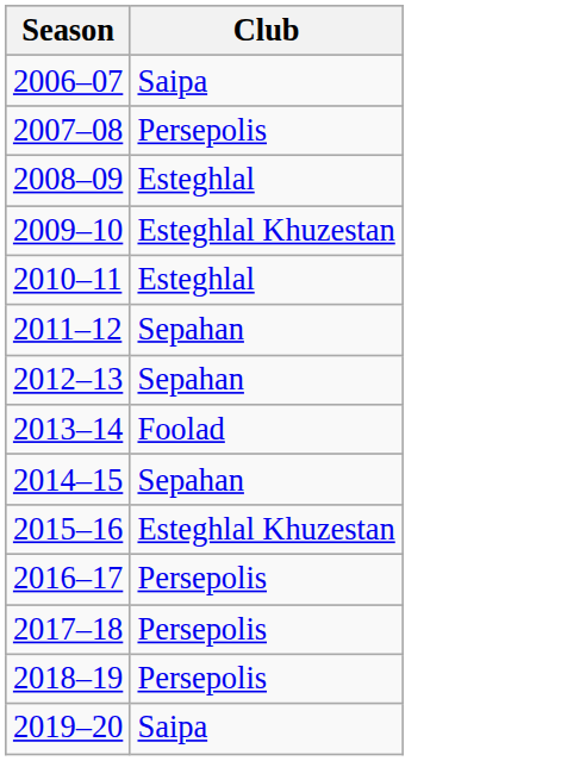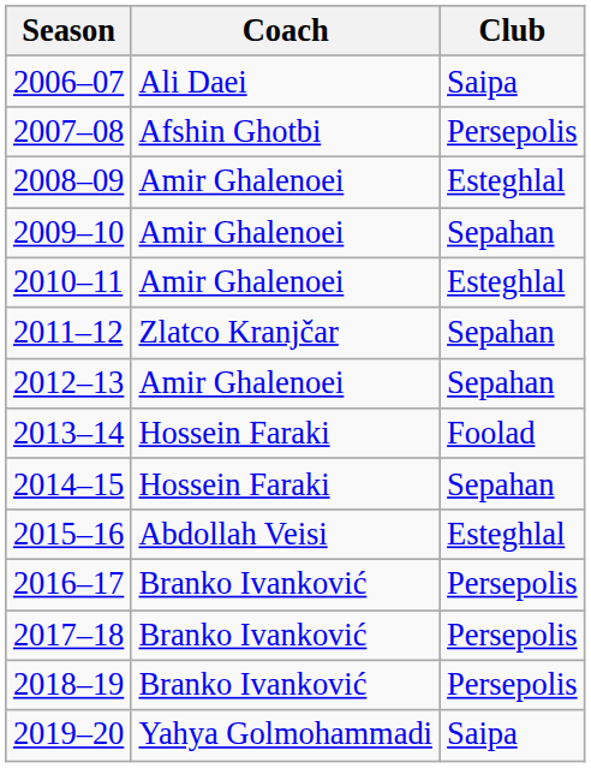 <table class="wikitable">
 <tr>
 <th>Season</th>
+<th>Coach</th>
 <th>Club</th>
 </tr>
 <tr>
 <td><a href='#'>2006–07</a></td>
+<td> <a href='#'>Ali Daei</a></td>
 <td><a href='#'>Saipa</a></td>
 </tr>
 <tr>
 <td><a href='#'>2007–08</a></td>
+<td> <a href='#'>Afshin Ghotbi</a></td>
 <td><a href='#'>Persepolis</a></td>
 </tr>
 <tr>
 <td><a href='#'>2008–09</a></td>
+<td> <a href='#'>Amir Ghalenoei</a></td>
 <td><a href='#'>Esteghlal</a></td>
 </tr>
 <tr>
 <td><a href='#'>2009–10</a></td>
-<td><a href='#'>Esteghlal Khuzestan</a></td>
+<td> <a href='#'>Amir Ghalenoei</a></td>
+<td><a href='#'>Sepahan</a></td>
 </tr>
 <tr>
 <td><a href='#'>2010–11</a></td>
+<td> <a href='#'>Amir Ghalenoei</a></td>
 <td><a href='#'>Esteghlal</a></td>
 </tr>
 <tr>
 <td><a href='#'>2011–12</a></td>
+<td> <a href='#'>Zlatco Kranjčar</a></td>
 <td><a href='#'>Sepahan</a></td>
 </tr>
 <tr>
 <td><a href='#'>2012–13</a></td>
+<td> <a href='#'>Amir Ghalenoei</a></td>
 <td><a href='#'>Sepahan</a></td>
 </tr>
 <tr>
 <td><a href='#'>2013–14</a></td>
+<td> <a href='#'>Hossein Faraki</a></td>
 <td><a href='#'>Foolad</a></td>
 </tr>
 <tr>
 <td><a href='#'>2014–15</a></td>
+<td> <a href='#'>Hossein Faraki</a></td>
 <td><a href='#'>Sepahan</a></td>
 </tr>
 <tr>
 <td><a href='#'>2015–16</a></td>
-<td><a href='#'>Esteghlal Khuzestan</a></td>
+<td> <a href='#'>Abdollah Veisi</a></td>
+<td><a href='#'>Esteghlal</a></td>
 </tr>
 <tr>
 <td><a href='#'>2016–17</a></td>
+<td> <a href='#'>Branko Ivanković</a></td>
 <td><a href='#'>Persepolis</a></td>
 </tr>
 <tr>
 <td><a href='#'>2017–18</a></td>
+<td> <a href='#'>Branko Ivanković</a></td>
 <td><a href='#'>Persepolis</a></td>
 </tr>
 <tr>
 <td><a href='#'>2018–19</a></td>
+<td> <a href='#'>Branko Ivanković</a></td>
 <td><a href='#'>Persepolis</a></td>
 </tr>
 <tr>
 <td><a href='#'>2019–20</a></td>
+<td> <a href='#'>Yahya Golmohammadi</a></td>
 <td><a href='#'>Saipa</a></td>
 </tr>
 </table>
